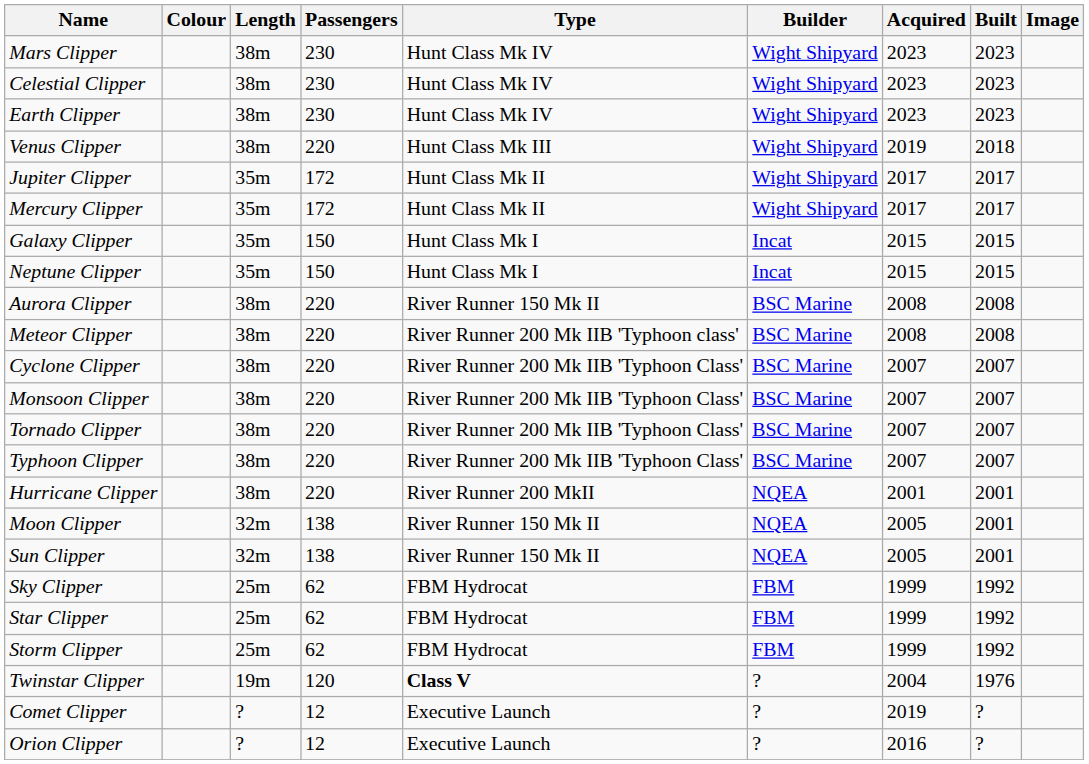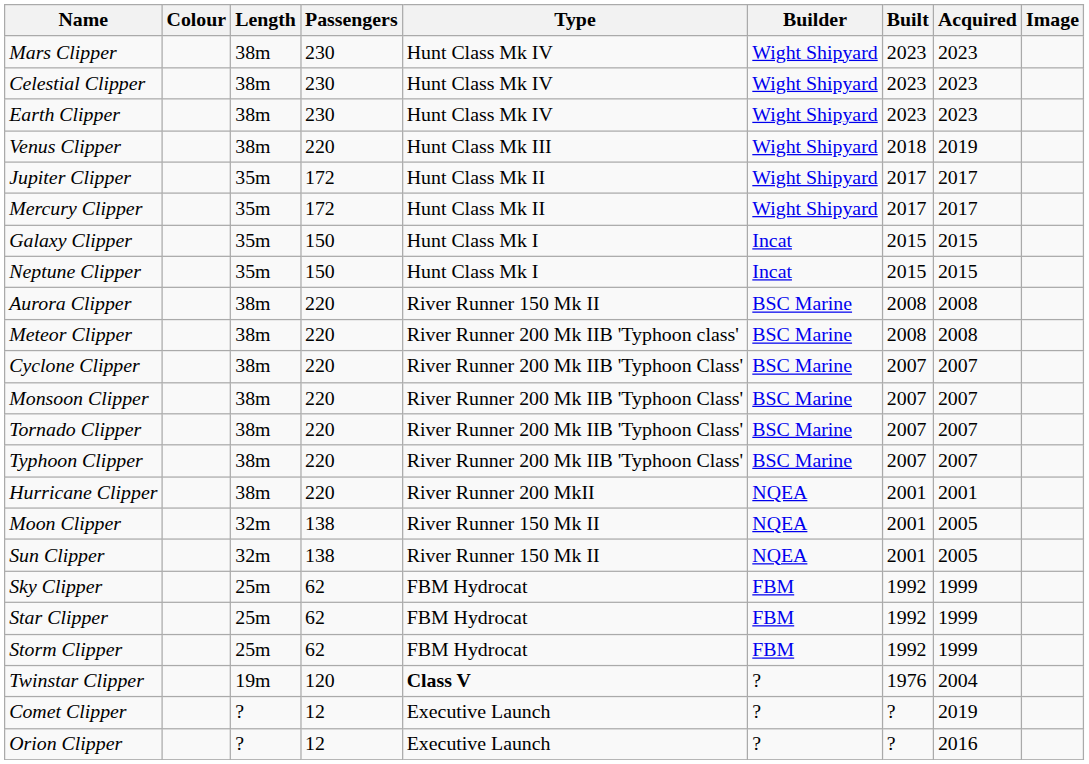 <table class="wikitable sortable">
 <tr>
 <th>Name</th>
 <th>Colour</th>
 <th>Length</th>
 <th>Passengers</th>
 <th>Type</th>
 <th>Builder</th>
+<th>Built</th>
 <th>Acquired</th>
-<th>Built</th>
 <th class="unsortable">Image</th>
 </tr>
 <tr>
 <td><em>Mars Clipper</em></td>
 <td><strong><em></em></strong></td>
 <td>38m</td>
 <td>230</td>
 <td>Hunt Class Mk IV</td>
 <td><a href='#'>Wight Shipyard</a></td>
 <td>2023</td>
 <td>2023</td>
 <td></td>
 </tr>
 <tr>
 <td><em>Celestial Clipper</em></td>
 <td><strong><em></em></strong></td>
 <td>38m</td>
 <td>230</td>
 <td>Hunt Class Mk IV</td>
 <td><a href='#'>Wight Shipyard</a></td>
 <td>2023</td>
 <td>2023</td>
 <td></td>
 </tr>
 <tr>
 <td><em>Earth Clipper</em></td>
 <td><strong><em></em></strong></td>
 <td>38m</td>
 <td>230</td>
 <td>Hunt Class Mk IV</td>
 <td><a href='#'>Wight Shipyard</a></td>
 <td>2023</td>
 <td>2023</td>
 <td></td>
 </tr>
 <tr>
 <td><em>Venus Clipper</em></td>
 <td><strong><em></em></strong></td>
 <td>38m</td>
 <td>220</td>
 <td>Hunt Class Mk III</td>
 <td><a href='#'>Wight Shipyard</a></td>
+<td>2018</td>
 <td>2019</td>
-<td>2018</td>
 <td></td>
 </tr>
 <tr>
 <td><em>Jupiter Clipper</em></td>
 <td><strong><em></em></strong></td>
 <td>35m</td>
 <td>172</td>
 <td>Hunt Class Mk II</td>
 <td><a href='#'>Wight Shipyard</a></td>
 <td>2017</td>
 <td>2017</td>
 <td></td>
 </tr>
 <tr>
 <td><em>Mercury Clipper</em></td>
 <td><strong><em></em></strong></td>
 <td>35m</td>
 <td>172</td>
 <td>Hunt Class Mk II</td>
 <td><a href='#'>Wight Shipyard</a></td>
 <td>2017</td>
 <td>2017</td>
 <td></td>
 </tr>
 <tr>
 <td><em>Galaxy Clipper</em></td>
 <td><strong><em></em></strong></td>
 <td>35m</td>
 <td>150</td>
 <td>Hunt Class Mk I</td>
 <td><a href='#'>Incat</a></td>
 <td>2015</td>
 <td>2015</td>
 <td></td>
 </tr>
 <tr>
 <td><em>Neptune Clipper</em></td>
 <td><strong><em></em></strong></td>
 <td>35m</td>
 <td>150</td>
 <td>Hunt Class Mk I</td>
 <td><a href='#'>Incat</a></td>
 <td>2015</td>
 <td>2015</td>
 <td></td>
 </tr>
 <tr>
 <td><em>Aurora Clipper</em></td>
 <td><strong><em></em></strong></td>
 <td>38m</td>
 <td>220</td>
 <td>River Runner 150 Mk II</td>
 <td><a href='#'>BSC Marine</a></td>
 <td>2008</td>
 <td>2008</td>
 <td></td>
 </tr>
 <tr>
 <td><em>Meteor Clipper</em></td>
 <td><strong><em></em></strong></td>
 <td>38m</td>
 <td>220</td>
 <td>River Runner 200 Mk IIB 'Typhoon class'</td>
 <td><a href='#'>BSC Marine</a></td>
 <td>2008</td>
 <td>2008</td>
 <td></td>
 </tr>
 <tr>
 <td><em>Cyclone Clipper</em></td>
 <td><strong><em></em></strong></td>
 <td>38m</td>
 <td>220</td>
 <td>River Runner 200 Mk IIB 'Typhoon Class'</td>
 <td><a href='#'>BSC Marine</a></td>
 <td>2007</td>
 <td>2007</td>
 <td></td>
 </tr>
 <tr>
 <td><em>Monsoon Clipper</em></td>
 <td><strong><em></em></strong></td>
 <td>38m</td>
 <td>220</td>
 <td>River Runner 200 Mk IIB 'Typhoon Class'</td>
 <td><a href='#'>BSC Marine</a></td>
 <td>2007</td>
 <td>2007</td>
 <td></td>
 </tr>
 <tr>
 <td><em>Tornado Clipper</em></td>
 <td><strong><em></em></strong></td>
 <td>38m</td>
 <td>220</td>
 <td>River Runner 200 Mk IIB 'Typhoon Class'</td>
 <td><a href='#'>BSC Marine</a></td>
 <td>2007</td>
 <td>2007</td>
 <td></td>
 </tr>
 <tr>
 <td><em>Typhoon Clipper</em></td>
 <td><strong><em></em></strong></td>
 <td>38m</td>
 <td>220</td>
 <td>River Runner 200 Mk IIB 'Typhoon Class'</td>
 <td><a href='#'>BSC Marine</a></td>
 <td>2007</td>
 <td>2007</td>
 <td></td>
 </tr>
 <tr>
 <td><em>Hurricane Clipper</em></td>
 <td><strong><em></em></strong></td>
 <td>38m</td>
 <td>220</td>
 <td>River Runner 200 MkII</td>
 <td><a href='#'>NQEA</a></td>
 <td>2001</td>
 <td>2001</td>
 <td></td>
 </tr>
 <tr>
 <td><em>Moon Clipper</em></td>
 <td><strong><em></em></strong></td>
 <td>32m</td>
 <td>138</td>
 <td>River Runner 150 Mk II</td>
 <td><a href='#'>NQEA</a></td>
+<td>2001</td>
 <td>2005</td>
-<td>2001</td>
 <td></td>
 </tr>
 <tr>
 <td><em>Sun Clipper</em></td>
 <td><strong><em></em></strong></td>
 <td>32m</td>
 <td>138</td>
 <td>River Runner 150 Mk II</td>
 <td><a href='#'>NQEA</a></td>
+<td>2001</td>
 <td>2005</td>
-<td>2001</td>
 <td></td>
 </tr>
 <tr>
 <td><em>Sky Clipper</em></td>
 <td><strong><em></em></strong></td>
 <td>25m</td>
 <td>62</td>
 <td>FBM Hydrocat</td>
 <td><a href='#'>FBM</a></td>
+<td>1992</td>
 <td>1999</td>
-<td>1992</td>
 <td></td>
 </tr>
 <tr>
 <td><em>Star Clipper</em></td>
 <td><strong><em></em></strong></td>
 <td>25m</td>
 <td>62</td>
 <td>FBM Hydrocat</td>
 <td><a href='#'>FBM</a></td>
+<td>1992</td>
 <td>1999</td>
-<td>1992</td>
 <td></td>
 </tr>
 <tr>
 <td><em>Storm Clipper</em></td>
 <td><strong><em></em></strong></td>
 <td>25m</td>
 <td>62</td>
 <td>FBM Hydrocat</td>
 <td><a href='#'>FBM</a></td>
+<td>1992</td>
 <td>1999</td>
-<td>1992</td>
 <td></td>
 </tr>
 <tr>
 <td><em>Twinstar Clipper</em></td>
 <td><strong><em></em></strong></td>
 <td>19m</td>
 <td>120</td>
 <td><strong>Class V</strong></td>
 <td>?</td>
+<td>1976</td>
 <td>2004</td>
-<td>1976</td>
 <td></td>
 </tr>
 <tr>
 <td><em>Comet Clipper</em></td>
 <td><strong><em></em></strong></td>
 <td>?</td>
 <td>12</td>
 <td>Executive Launch</td>
 <td>?</td>
+<td>?</td>
 <td>2019</td>
-<td>?</td>
 <td></td>
 </tr>
 <tr>
 <td><em>Orion Clipper</em></td>
 <td><strong><em></em></strong></td>
 <td>?</td>
 <td>12</td>
 <td>Executive Launch</td>
 <td>?</td>
+<td>?</td>
 <td>2016</td>
-<td>?</td>
 <td></td>
 </tr>
 </table>
